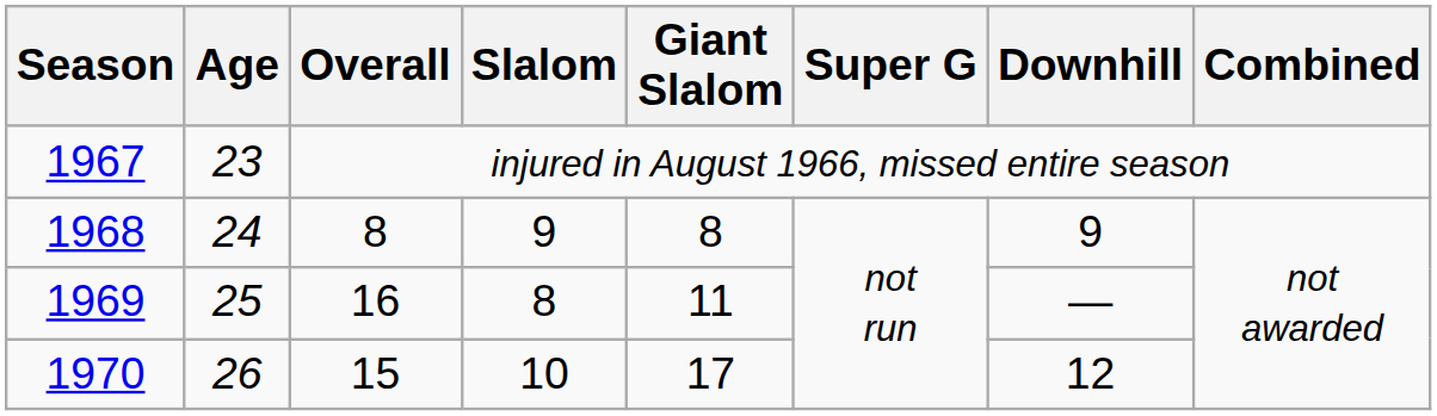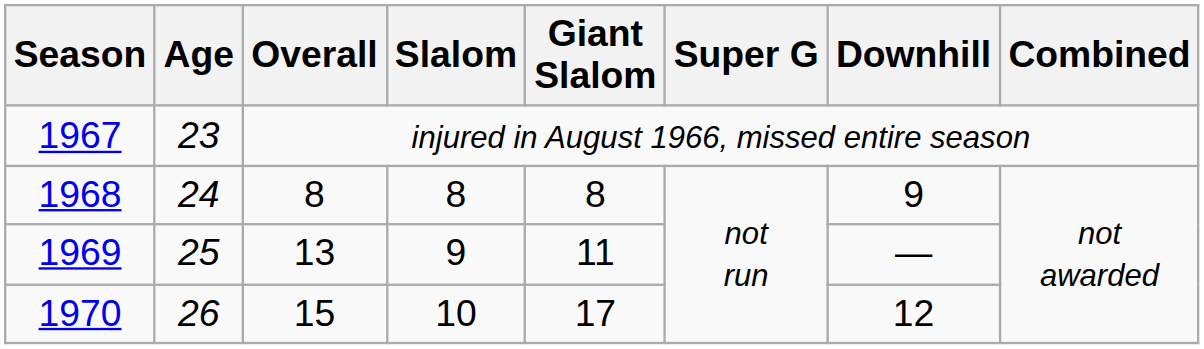 <table class=wikitable style="text-align:center">
 <tr>
 <th>Season</th>
 <th>Age</th>
 <th>Overall</th>
 <th>Slalom</th>
 <th>Giant<br>Slalom</th>
 <th>Super G</th>
 <th>Downhill</th>
 <th>Combined</th>
 </tr>
 <tr>
 <td><a href='#'>1967</a></td>
 <td><em>23</em></td>
 <td colspan=6><small><em>injured in August 1966, missed entire season</em></small></td>
 </tr>
 <tr>
 <td><a href='#'>1968</a></td>
 <td><em>24</em></td>
 <td>8</td>
-<td>9</td>
+<td>8</td>
 <td>8</td>
 <td rowspan=3><small><em>not<br>run</em> </small></td>
 <td>9</td>
 <td rowspan=3><small><em>not<br>awarded</em></small></td>
 </tr>
 <tr>
 <td><a href='#'>1969</a></td>
 <td><em>25</em></td>
-<td>16</td>
-<td>8</td>
+<td>13</td>
+<td>9</td>
 <td>11</td>
 <td>—</td>
 </tr>
 <tr>
 <td><a href='#'>1970</a></td>
 <td><em>26</em></td>
 <td>15</td>
 <td>10</td>
 <td>17</td>
 <td>12</td>
 </tr>
 </table>
